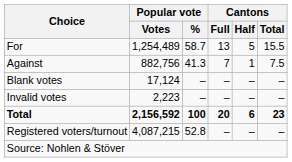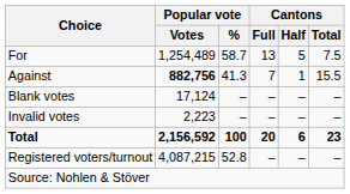 <table class=wikitable style=text-align:right>
 <tr>
 <th rowspan=2>Choice</th>
 <th colspan=2>Popular vote</th>
 <th colspan=3>Cantons</th>
 </tr>
 <tr>
 <th>Votes</th>
 <th>%</th>
 <th>Full</th>
 <th>Half</th>
 <th>Total</th>
 </tr>
 <tr>
 <td align=left>For</td>
 <td>1,254,489</td>
 <td>58.7</td>
 <td>13</td>
 <td>5</td>
-<td>15.5</td>
+<td>7.5</td>
 </tr>
 <tr>
 <td align=left>Against</td>
-<td>882,756</td>
+<td><strong>882,756</strong></td>
 <td>41.3</td>
 <td>7</td>
 <td>1</td>
-<td>7.5</td>
+<td>15.5</td>
 </tr>
 <tr>
 <td align=left>Blank votes</td>
 <td>17,124</td>
 <td>–</td>
 <td>–</td>
 <td>–</td>
 <td>–</td>
 </tr>
 <tr>
 <td align=left>Invalid votes</td>
 <td>2,223</td>
 <td>–</td>
 <td>–</td>
 <td>–</td>
 <td>–</td>
 </tr>
 <tr>
 <td align=left><strong>Total</strong></td>
 <td><strong>2,156,592</strong></td>
 <td><strong>100</strong></td>
 <td><strong>20</strong></td>
 <td><strong>6</strong></td>
 <td><strong>23</strong></td>
 </tr>
 <tr>
 <td align=left>Registered voters/turnout</td>
 <td>4,087,215</td>
 <td>52.8</td>
 <td>–</td>
 <td>–</td>
 <td>–</td>
 </tr>
 <tr>
 <td align=left colspan=11>Source: Nohlen & Stöver</td>
 </tr>
 </table>
